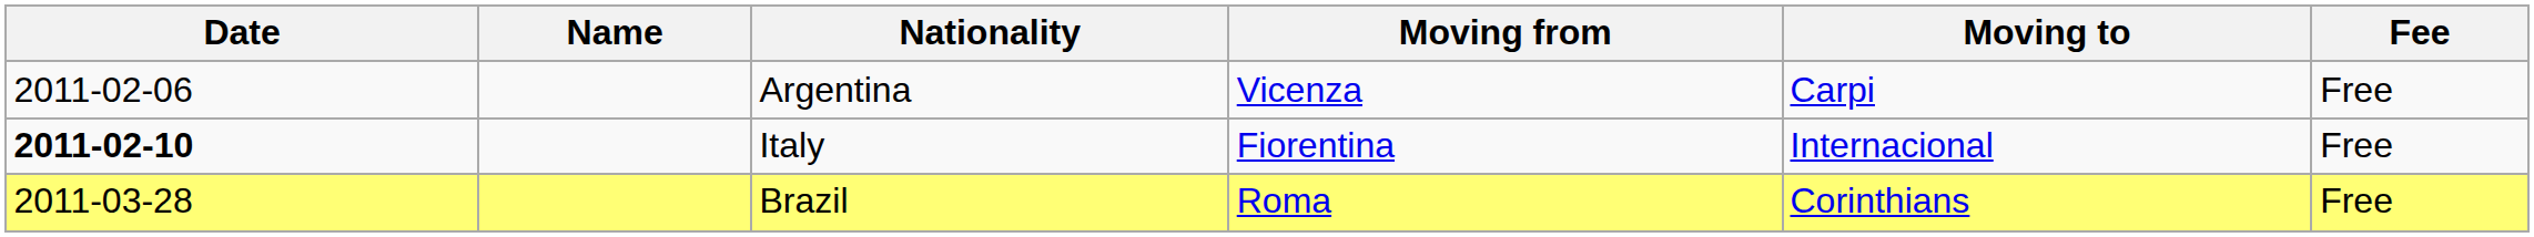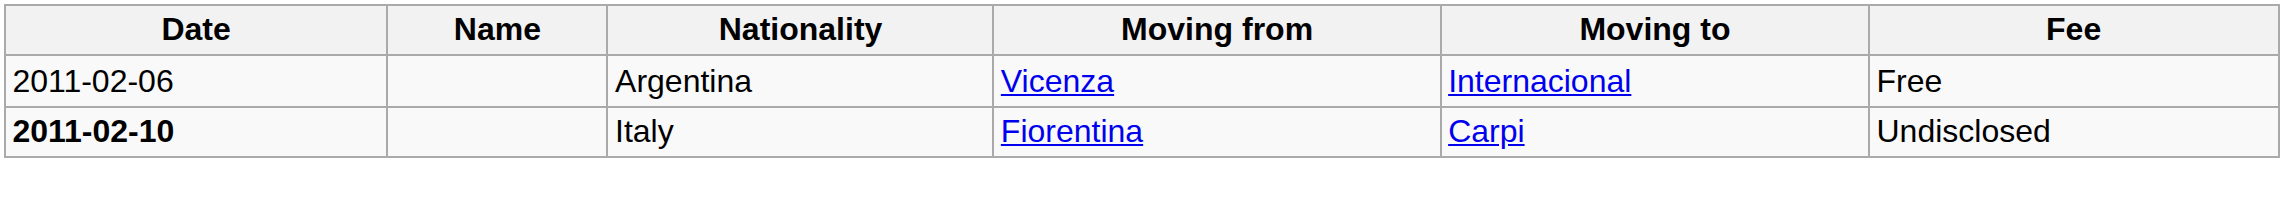 <table class="wikitable sortable" width=90%>
 <tr>
 <th>Date</th>
 <th>Name</th>
 <th>Nationality</th>
 <th>Moving from</th>
 <th>Moving to</th>
 <th>Fee</th>
 </tr>
 <tr>
 <td>2011-02-06</td>
 <td></td>
 <td>Argentina</td>
 <td><a href='#'>Vicenza</a></td>
-<td><a href='#'>Carpi</a></td>
+<td> <a href='#'>Internacional</a></td>
 <td>Free</td>
 </tr>
 <tr>
 <td><strong>2011-02-10</strong></td>
 <td></td>
 <td>Italy</td>
 <td><a href='#'>Fiorentina</a></td>
-<td> <a href='#'>Internacional</a></td>
-<td>Free</td>
-</tr>
-<tr style="background: #FFFF75;">
-<td>2011-03-28</td>
-<td></td>
-<td>Brazil</td>
-<td><a href='#'>Roma</a></td>
-<td> <a href='#'>Corinthians</a></td>
-<td>Free</td>
+<td><a href='#'>Carpi</a></td>
+<td>Undisclosed</td>
 </tr>
 <tr>
 </tr>
 </table>
